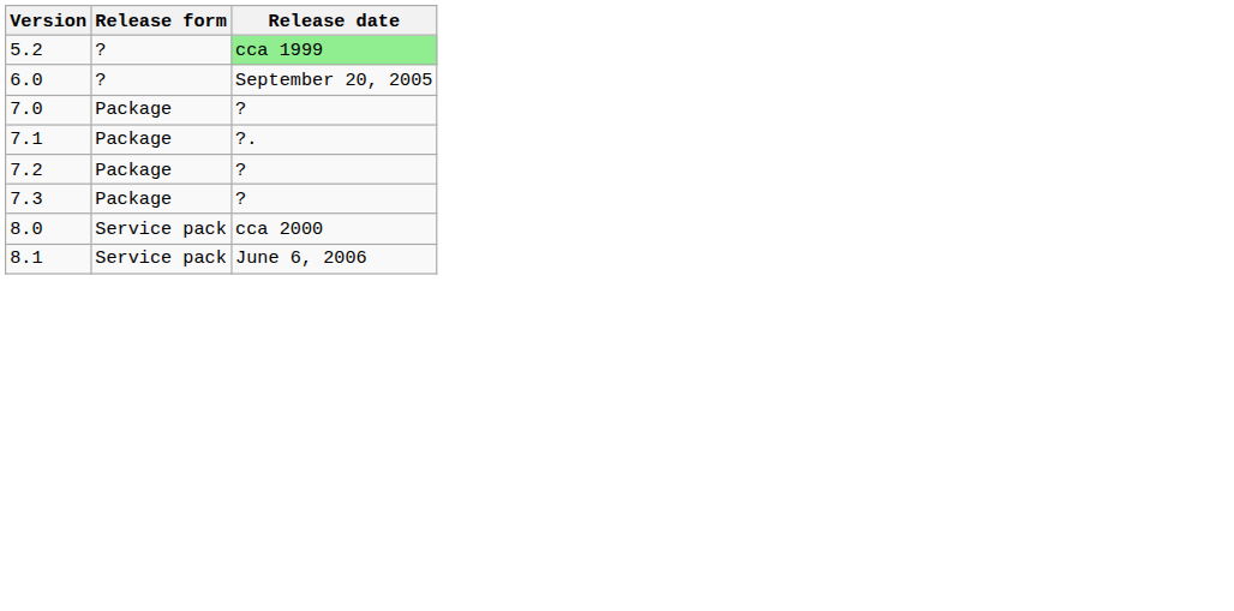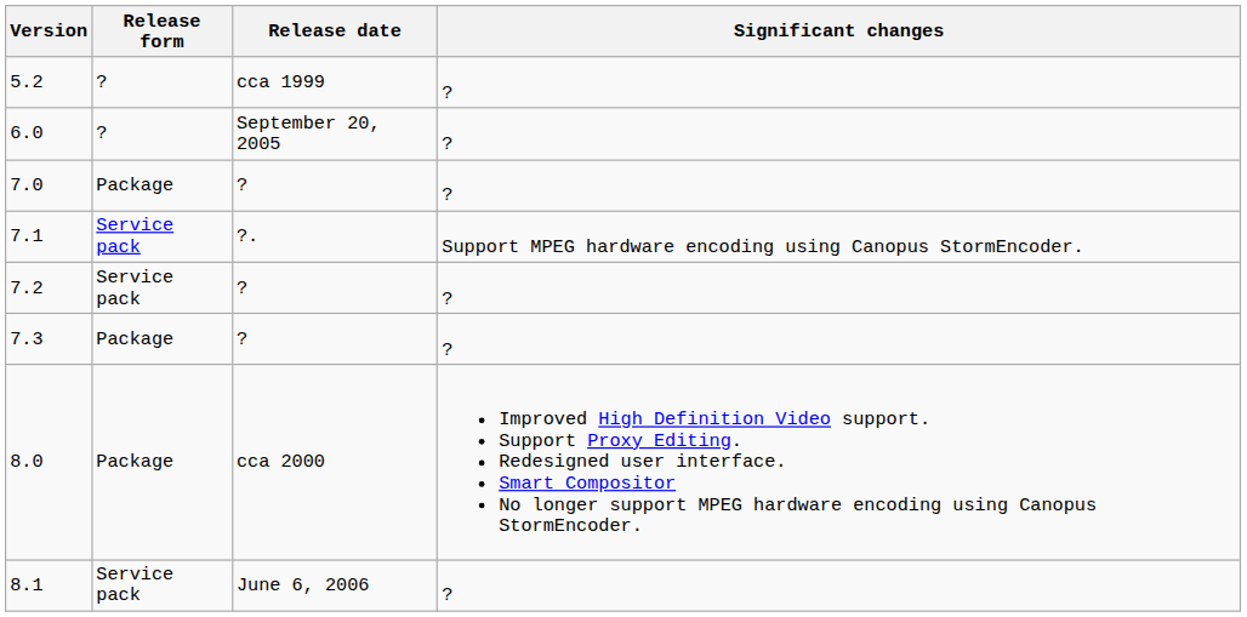 <table class="wikitable">
 <tr>
 <th>Version</th>
 <th>Release form</th>
 <th>Release date</th>
+<th>Significant changes</th>
 </tr>
 <tr>
 <td>5.2</td>
 <td>?</td>
-<td style="background: lightgreen;">cca 1999</td>
+<td>cca 1999</td>
+<td><br>?</td>
 </tr>
 <tr>
 <td>6.0</td>
 <td>?</td>
 <td>September 20, 2005</td>
+<td><br>?</td>
 </tr>
 <tr>
 <td>7.0</td>
 <td>Package</td>
 <td>?</td>
+<td><br>?</td>
 </tr>
 <tr>
 <td>7.1</td>
-<td>Package</td>
+<td><a href='#'>Service pack</a></td>
 <td>?.</td>
+<td><br>Support MPEG hardware encoding using Canopus StormEncoder.</td>
 </tr>
 <tr>
 <td>7.2</td>
-<td>Package</td>
+<td>Service pack</td>
 <td>?</td>
+<td><br>?</td>
 </tr>
 <tr>
 <td>7.3</td>
 <td>Package</td>
 <td>?</td>
+<td><br>?</td>
 </tr>
 <tr>
 <td>8.0</td>
-<td>Service pack</td>
+<td>Package</td>
 <td>cca 2000</td>
+<td><br><ul><li>Improved <a href='#'>High Definition Video</a> support.</li><li>Support <a href='#'>Proxy Editing</a>.</li><li>Redesigned user interface.</li><li><a href='#'>Smart Compositor</a></li><li>No longer support MPEG hardware encoding using Canopus StormEncoder.</li></ul></td>
 </tr>
 <tr>
 <td>8.1</td>
 <td>Service pack</td>
 <td>June 6, 2006</td>
+<td><br>?</td>
 </tr>
 </table>
